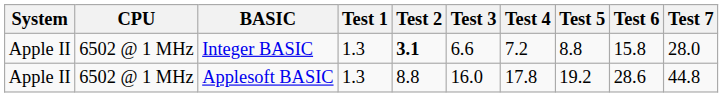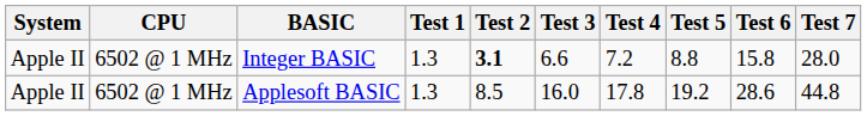 <table class="wikitable">
 <tr>
 <th>System</th>
 <th>CPU</th>
 <th>BASIC</th>
 <th>Test 1</th>
 <th>Test 2</th>
 <th>Test 3</th>
 <th>Test 4</th>
 <th>Test 5</th>
 <th>Test 6</th>
 <th>Test 7</th>
 </tr>
 <tr>
 <td>Apple II</td>
 <td>6502 @ 1 MHz</td>
 <td><a href='#'>Integer BASIC</a></td>
 <td>1.3</td>
 <td><strong>3.1</strong></td>
 <td>6.6</td>
 <td>7.2</td>
 <td>8.8</td>
 <td>15.8</td>
 <td>28.0</td>
 </tr>
 <tr>
 <td>Apple II</td>
 <td>6502 @ 1 MHz</td>
 <td><a href='#'>Applesoft BASIC</a></td>
 <td>1.3</td>
-<td>8.8</td>
+<td>8.5</td>
 <td>16.0</td>
 <td>17.8</td>
 <td>19.2</td>
 <td>28.6</td>
 <td>44.8</td>
 </tr>
 </table>
